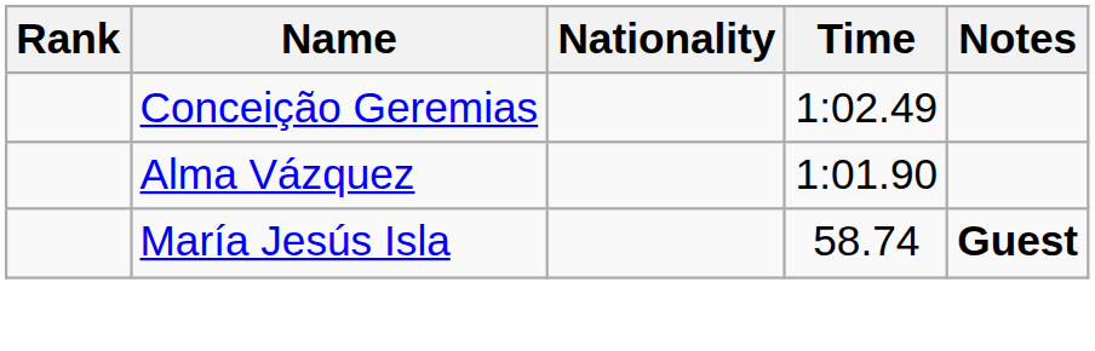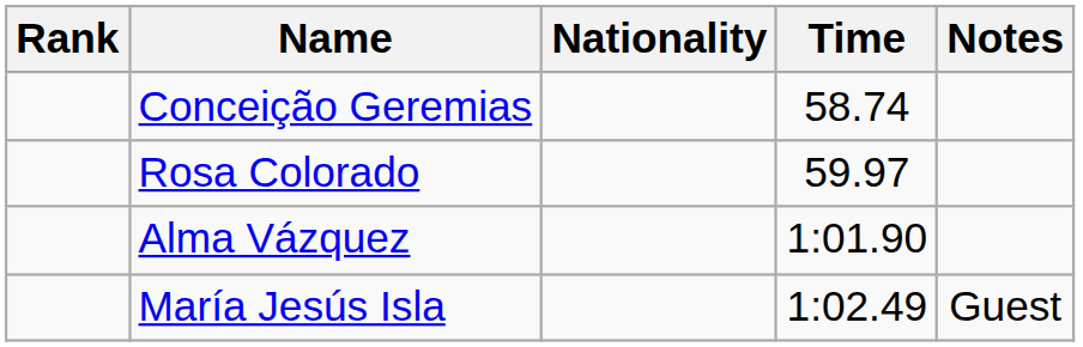 <table class="wikitable sortable" style="text-align:center">
 <tr>
 <th>Rank</th>
 <th>Name</th>
 <th>Nationality</th>
 <th>Time</th>
 <th>Notes</th>
 </tr>
 <tr>
 <td align=center></td>
 <td align=left><a href='#'>Conceição Geremias</a></td>
 <td align=left></td>
-<td>1:02.49</td>
+<td>58.74</td>
+<td></td>
+</tr>
+<tr>
+<td align=center></td>
+<td align=left><a href='#'>Rosa Colorado</a></td>
+<td align=left></td>
+<td>59.97</td>
 <td></td>
 </tr>
 <tr>
 <td align=center></td>
 <td align=left><a href='#'>Alma Vázquez</a></td>
 <td align=left></td>
 <td>1:01.90</td>
 <td></td>
 </tr>
 <tr>
 <td align=center></td>
 <td align=left><a href='#'>María Jesús Isla</a></td>
 <td align=left></td>
-<td>58.74</td>
-<td><strong>Guest</strong></td>
+<td>1:02.49</td>
+<td>Guest</td>
 </tr>
 </table>
